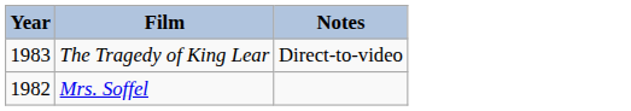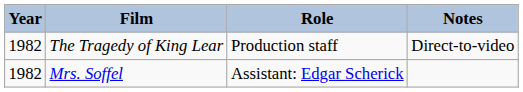 <table class="wikitable" style="font-size:95%;">
 <tr>
 <th style="background:#B0C4DE;">Year</th>
 <th style="background:#B0C4DE;">Film</th>
+<th style="background:#B0C4DE;">Role</th>
 <th style="background:#B0C4DE;">Notes</th>
 </tr>
 <tr>
-<td>1983</td>
+<td>1982</td>
 <td><em>The Tragedy of King Lear</em></td>
+<td>Production staff</td>
 <td>Direct-to-video</td>
 </tr>
 <tr>
 <td>1982</td>
 <td><em><a href='#'>Mrs. Soffel</a></em></td>
+<td>Assistant: <a href='#'>Edgar Scherick</a></td>
 <td></td>
 </tr>
 </table>
